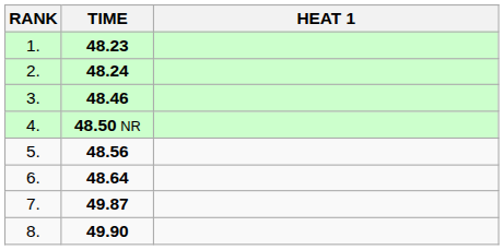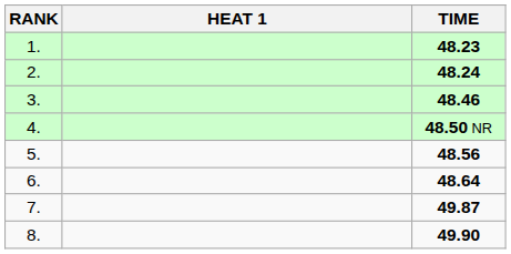 <table class="wikitable" style="border-collapse: collapse; font-size: 90%;">
 <tr>
 <th>RANK</th>
+<th style="width: 20em">HEAT 1</th>
 <th style="width: 5em">TIME</th>
-<th style="width: 20em">HEAT 1</th>
 </tr>
 <tr style="background:#ccffcc;">
 <td align="center">1.</td>
+<td></td>
 <td align="center"><strong>48.23</strong></td>
-<td></td>
 </tr>
 <tr style="background:#ccffcc;">
 <td align="center">2.</td>
+<td></td>
 <td align="center"><strong>48.24</strong></td>
-<td></td>
 </tr>
 <tr style="background:#ccffcc;">
 <td align="center">3.</td>
+<td></td>
 <td align="center"><strong>48.46</strong></td>
-<td></td>
 </tr>
 <tr style="background:#ccffcc;">
 <td align="center">4.</td>
+<td></td>
 <td align="center"><strong>48.50</strong><small> NR</small></td>
-<td></td>
 </tr>
 <tr>
 <td align="center">5.</td>
+<td></td>
 <td align="center"><strong>48.56</strong></td>
-<td></td>
 </tr>
 <tr>
 <td align="center">6.</td>
+<td></td>
 <td align="center"><strong>48.64</strong></td>
-<td></td>
 </tr>
 <tr>
 <td align="center">7.</td>
+<td></td>
 <td align="center"><strong>49.87</strong></td>
-<td></td>
 </tr>
 <tr>
 <td align="center">8.</td>
+<td></td>
 <td align="center"><strong>49.90</strong></td>
-<td></td>
 </tr>
 </table>
